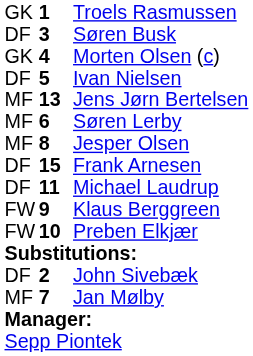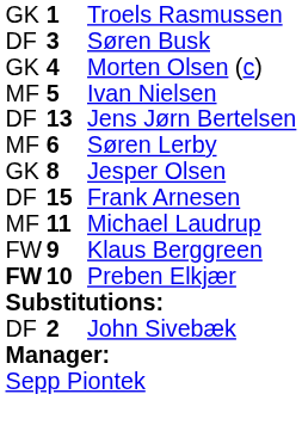 <table cellspacing="0" cellpadding="0" style="font-size:90%; margin:auto;">
 <tr>
 <th width=25></th>
 <th width=25></th>
 </tr>
 <tr>
 <td>GK</td>
 <td><strong>1</strong></td>
 <td><a href='#'>Troels Rasmussen</a></td>
 </tr>
 <tr>
 <td>DF</td>
 <td><strong>3</strong></td>
 <td><a href='#'>Søren Busk</a></td>
 </tr>
 <tr>
 <td>GK</td>
 <td><strong>4</strong></td>
 <td><a href='#'>Morten Olsen</a> (<a href='#'>c</a>)</td>
 </tr>
 <tr>
-<td>DF</td>
+<td>MF</td>
 <td><strong>5</strong></td>
 <td><a href='#'>Ivan Nielsen</a></td>
 </tr>
 <tr>
-<td>MF</td>
+<td>DF</td>
 <td><strong>13</strong></td>
 <td><a href='#'>Jens Jørn Bertelsen</a></td>
 </tr>
 <tr>
 <td>MF</td>
 <td><strong>6</strong></td>
 <td><a href='#'>Søren Lerby</a></td>
 </tr>
 <tr>
-<td>MF</td>
+<td>GK</td>
 <td><strong>8</strong></td>
 <td><a href='#'>Jesper Olsen</a></td>
 <td></td>
 <td></td>
 </tr>
 <tr>
 <td>DF</td>
 <td><strong>15</strong></td>
 <td><a href='#'>Frank Arnesen</a></td>
 <td></td>
 <td></td>
 </tr>
 <tr>
-<td>DF</td>
+<td>MF</td>
 <td><strong>11</strong></td>
 <td><a href='#'>Michael Laudrup</a></td>
 </tr>
 <tr>
 <td>FW</td>
 <td><strong>9</strong></td>
 <td><a href='#'>Klaus Berggreen</a></td>
 <td></td>
 </tr>
 <tr>
-<td>FW</td>
+<td><strong>FW</strong></td>
 <td><strong>10</strong></td>
 <td><a href='#'>Preben Elkjær</a></td>
 </tr>
 <tr>
 <td colspan=3><strong>Substitutions:</strong></td>
 </tr>
 <tr>
 <td>DF</td>
 <td><strong>2</strong></td>
 <td><a href='#'>John Sivebæk</a></td>
 <td></td>
 <td></td>
 </tr>
 <tr>
-<td>MF</td>
-<td><strong>7</strong></td>
-<td><a href='#'>Jan Mølby</a></td>
-<td></td>
-<td></td>
-</tr>
-<tr>
 <td colspan=3><strong>Manager:</strong></td>
 </tr>
 <tr>
 <td colspan=3> <a href='#'>Sepp Piontek</a></td>
 </tr>
 </table>
